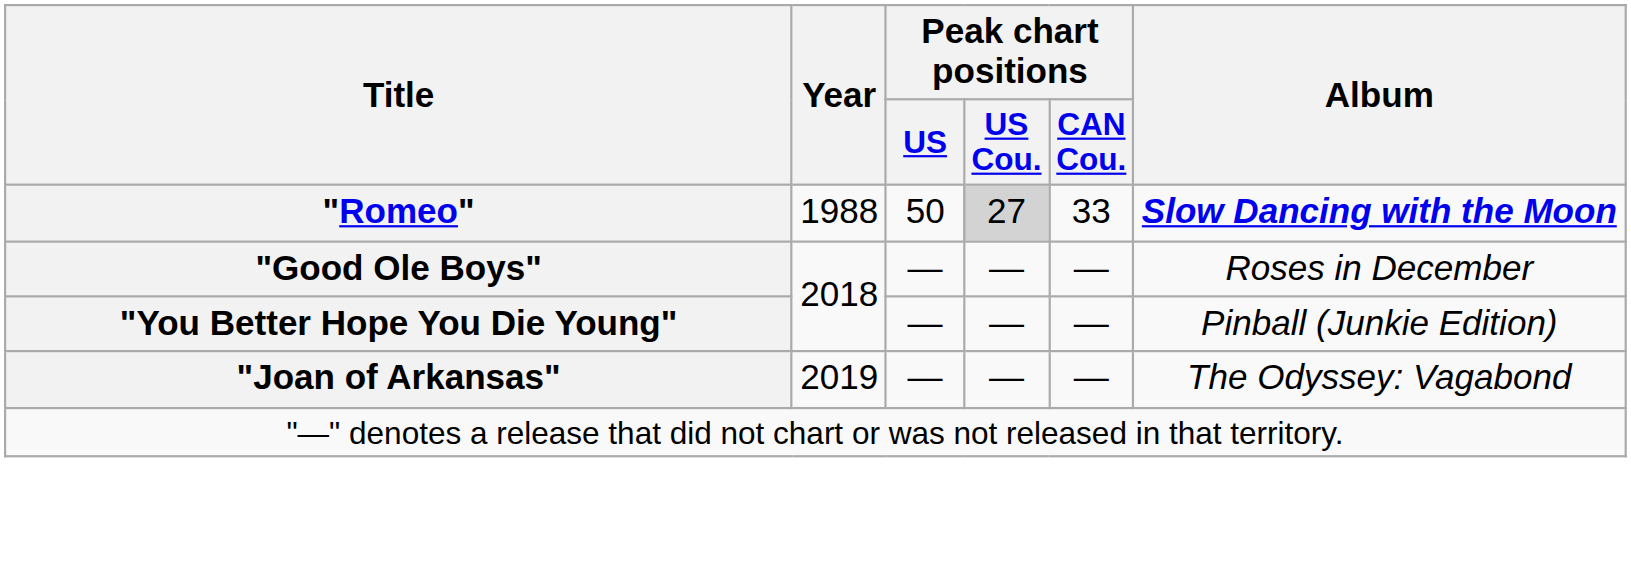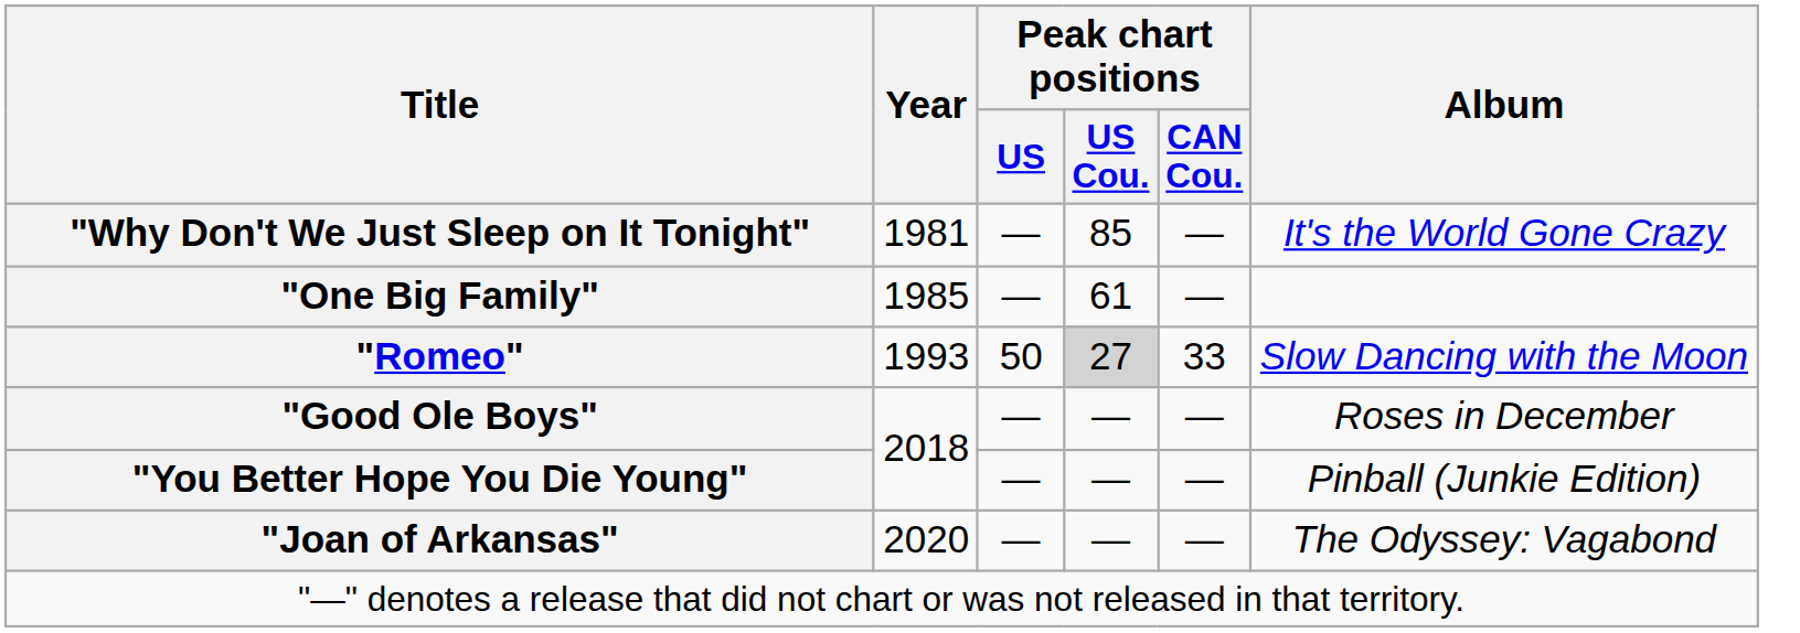 <table class="wikitable plainrowheaders" style="text-align:center;" border="1">
 <tr>
 <th scope="col" rowspan="2" style="width:22em;">Title</th>
 <th scope="col" rowspan="2">Year</th>
 <th scope="col" colspan="3">Peak chart positions</th>
 <th scope="col" rowspan="2">Album</th>
 </tr>
 <tr>
 <th scope="col" style="width:2em;font-size:90%;"><a href='#'>US</a><br></th>
 <th scope="col" style="width:2em;font-size:90%;"><a href='#'>US<br>Cou.</a><br></th>
 <th scope="col" style="width:2em;font-size:90%;"><a href='#'>CAN<br>Cou.</a><br></th>
 </tr>
 <tr>
+<th scope="row">"Why Don't We Just Sleep on It Tonight"<br></th>
+<td>1981</td>
+<td>—</td>
+<td>85</td>
+<td>—</td>
+<td><em><a href='#'>It's the World Gone Crazy</a></em></td>
+</tr>
+<tr>
+<th scope="row">"One Big Family"<br></th>
+<td>1985</td>
+<td>—</td>
+<td>61</td>
+<td>—</td>
+<td></td>
+</tr>
+<tr>
 <th scope="row">"<a href='#'>Romeo</a>"<br></th>
-<td>1988</td>
+<td>1993</td>
 <td>50</td>
 <td style="background: lightgrey;">27</td>
 <td>33</td>
-<td><strong><em><a href='#'>Slow Dancing with the Moon</a></em></strong></td>
+<td><em><a href='#'>Slow Dancing with the Moon</a></em></td>
 </tr>
 <tr>
 <th scope="row">"Good Ole Boys"<br></th>
 <td rowspan="2">2018</td>
 <td>—</td>
 <td>—</td>
 <td>—</td>
 <td><em>Roses in December</em></td>
 </tr>
 <tr>
 <th scope="row">"You Better Hope You Die Young"<br></th>
 <td>—</td>
 <td>—</td>
 <td>—</td>
 <td><em>Pinball (Junkie Edition)</em></td>
 </tr>
 <tr>
 <th scope="row">"Joan of Arkansas"<br></th>
-<td>2019</td>
+<td>2020</td>
 <td>—</td>
 <td>—</td>
 <td>—</td>
 <td><em>The Odyssey: Vagabond</em></td>
 </tr>
 <tr>
 <td colspan="6" style="font-size:90%">"—" denotes a release that did not chart or was not released in that territory.</td>
 </tr>
 </table>
